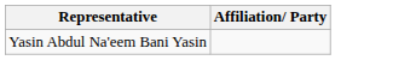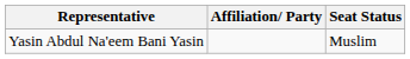 <table class="wikitable">
 <tr>
 <th>Representative</th>
 <th>Affiliation/ Party</th>
+<th>Seat Status</th>
 </tr>
 <tr>
 <td>Yasin Abdul Na'eem Bani Yasin</td>
 <td></td>
+<td>Muslim</td>
 </tr>
 </table>
